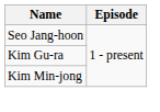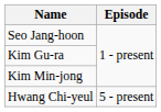 <table class=wikitable>
 <tr>
 <th>Name</th>
 <th>Episode</th>
 </tr>
 <tr>
 <td>Seo Jang-hoon</td>
 <td rowspan=3>1 - present</td>
 </tr>
 <tr>
 <td>Kim Gu-ra</td>
 </tr>
 <tr>
 <td>Kim Min-jong</td>
 </tr>
+<tr>
+<td>Hwang Chi-yeul</td>
+<td>5 - present</td>
+</tr>
 </table>
